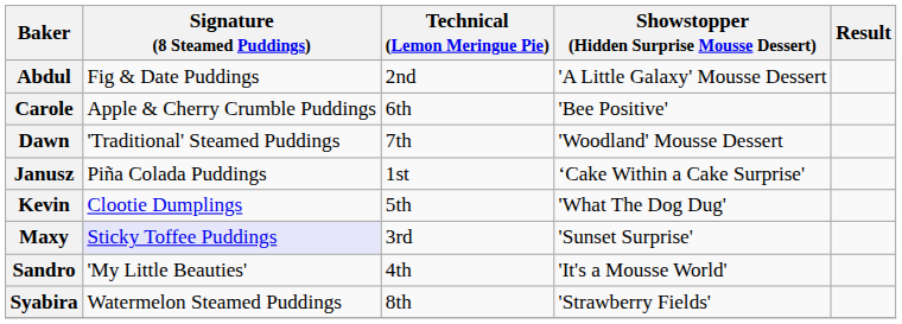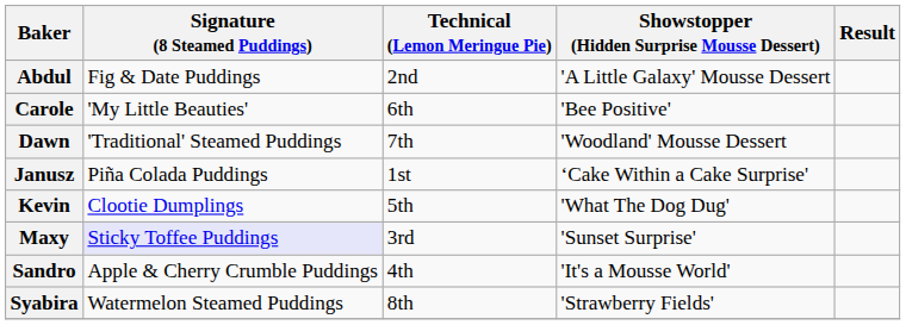 <table class="wikitable sortable col3center sticky-header">
 <tr>
 <th scope="col">Baker</th>
 <th scope="col" class="unsortable">Signature<br><small>(8 Steamed <a href='#'>Puddings</a>)</small></th>
 <th scope="col">Technical<br><small>(<a href='#'>Lemon Meringue Pie</a>)</small></th>
 <th scope="col" class="unsortable">Showstopper<br><small>(Hidden Surprise <a href='#'>Mousse</a> Dessert)</small></th>
 <th scope="col">Result</th>
 </tr>
 <tr>
 <th scope="row">Abdul</th>
 <td>Fig & Date Puddings</td>
 <td>2nd</td>
 <td>'A Little Galaxy' Mousse Dessert</td>
 <td></td>
 </tr>
 <tr>
 <th scope="row">Carole</th>
-<td>Apple & Cherry Crumble Puddings</td>
+<td>'My Little Beauties'</td>
 <td>6th</td>
 <td>'Bee Positive'</td>
 <td></td>
 </tr>
 <tr>
 <th scope="row">Dawn</th>
 <td>'Traditional' Steamed Puddings</td>
 <td>7th</td>
 <td>'Woodland' Mousse Dessert</td>
 <td></td>
 </tr>
 <tr>
 <th scope="row">Janusz</th>
 <td>Piña Colada Puddings</td>
 <td>1st</td>
 <td>‘Cake Within a Cake Surprise'</td>
 <td></td>
 </tr>
 <tr>
 <th scope="row">Kevin</th>
 <td><a href='#'>Clootie Dumplings</a></td>
 <td>5th</td>
 <td>'What The Dog Dug'</td>
 <td></td>
 </tr>
 <tr>
 <th scope="row">Maxy</th>
 <td style="background: lavender;"><a href='#'>Sticky Toffee Puddings</a></td>
 <td>3rd</td>
 <td>'Sunset Surprise'</td>
 <td></td>
 </tr>
 <tr>
 <th scope="row">Sandro</th>
-<td>'My Little Beauties'</td>
+<td>Apple & Cherry Crumble Puddings</td>
 <td>4th</td>
 <td>'It's a Mousse World'</td>
 <td></td>
 </tr>
 <tr>
 <th scope="row">Syabira</th>
 <td>Watermelon Steamed Puddings</td>
 <td>8th</td>
 <td>'Strawberry Fields'</td>
 <td></td>
 </tr>
 <tr>
 </tr>
 </table>
